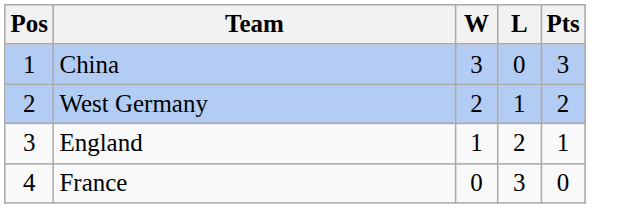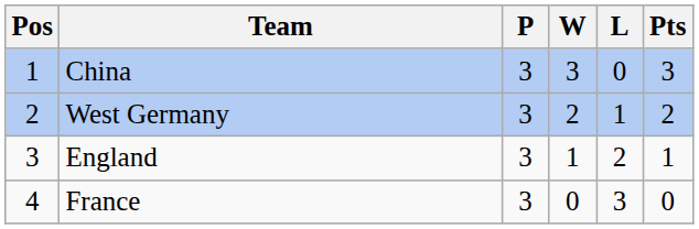 <table class="wikitable" style="font-size: 100%">
 <tr>
 <th width=15>Pos</th>
 <th width=250>Team</th>
+<th width=20>P</th>
 <th width=20>W</th>
 <th width=20>L</th>
 <th width=20>Pts</th>
 </tr>
 <tr align=center style="background: #b2ccf4;">
 <td>1</td>
 <td align="left"> China</td>
 <td>3</td>
+<td>3</td>
 <td>0</td>
 <td>3</td>
 </tr>
 <tr align=center style="background: #b2ccf4;">
 <td>2</td>
 <td align="left"> West Germany</td>
+<td>3</td>
 <td>2</td>
 <td>1</td>
 <td>2</td>
 </tr>
 <tr align=center>
 <td>3</td>
 <td align="left"> England</td>
+<td>3</td>
 <td>1</td>
 <td>2</td>
 <td>1</td>
 </tr>
 <tr align=center>
 <td>4</td>
 <td align="left"> France</td>
+<td>3</td>
 <td>0</td>
 <td>3</td>
 <td>0</td>
 </tr>
 </table>
